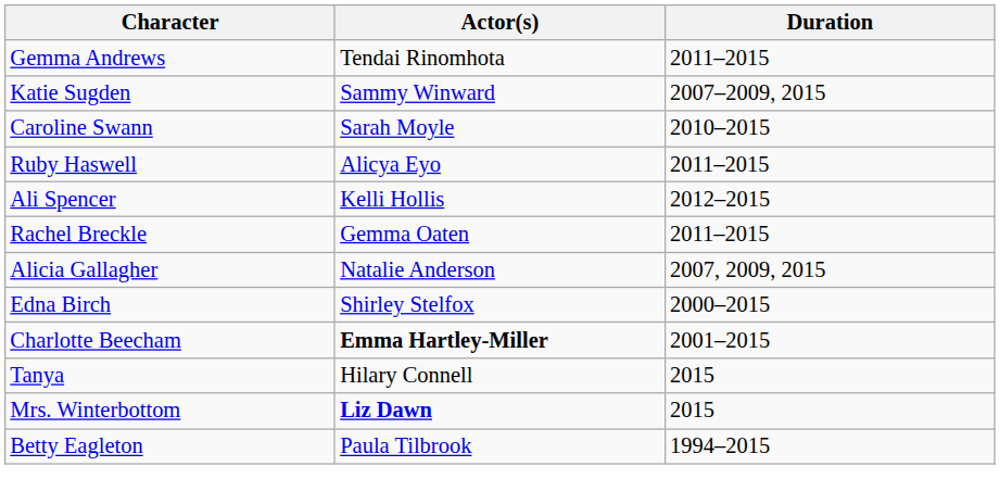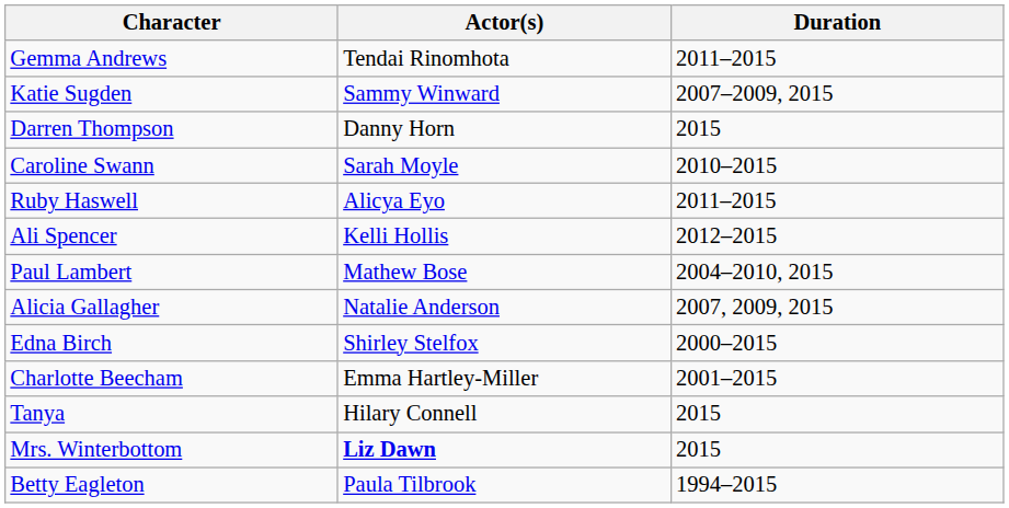 <table class="wikitable">
 <tr>
 <th scope="col" width="230">Character</th>
 <th scope="col" width="230">Actor(s)</th>
 <th scope="col" width="230">Duration</th>
 </tr>
 <tr>
 <td><a href='#'>Gemma Andrews</a></td>
 <td>Tendai Rinomhota</td>
 <td>2011–2015</td>
 </tr>
 <tr>
 <td><a href='#'>Katie Sugden</a></td>
 <td><a href='#'>Sammy Winward</a></td>
 <td>2007–2009, 2015</td>
 </tr>
 <tr>
+<td><a href='#'>Darren Thompson</a></td>
+<td>Danny Horn</td>
+<td>2015</td>
+</tr>
+<tr>
 <td><a href='#'>Caroline Swann</a></td>
 <td><a href='#'>Sarah Moyle</a></td>
 <td>2010–2015</td>
 </tr>
 <tr>
 <td><a href='#'>Ruby Haswell</a></td>
 <td><a href='#'>Alicya Eyo</a></td>
 <td>2011–2015</td>
 </tr>
 <tr>
 <td><a href='#'>Ali Spencer</a></td>
 <td><a href='#'>Kelli Hollis</a></td>
 <td>2012–2015</td>
 </tr>
 <tr>
-<td><a href='#'>Rachel Breckle</a></td>
-<td><a href='#'>Gemma Oaten</a></td>
-<td>2011–2015</td>
+<td><a href='#'>Paul Lambert</a></td>
+<td><a href='#'>Mathew Bose</a></td>
+<td>2004–2010, 2015</td>
 </tr>
 <tr>
 <td><a href='#'>Alicia Gallagher</a></td>
 <td><a href='#'>Natalie Anderson</a></td>
 <td>2007, 2009, 2015</td>
 </tr>
 <tr>
 <td><a href='#'>Edna Birch</a></td>
 <td><a href='#'>Shirley Stelfox</a></td>
 <td>2000–2015</td>
 </tr>
 <tr>
 <td><a href='#'>Charlotte Beecham</a></td>
-<td><strong>Emma Hartley-Miller</strong></td>
+<td>Emma Hartley-Miller</td>
 <td>2001–2015</td>
 </tr>
 <tr>
 <td><a href='#'>Tanya</a></td>
 <td>Hilary Connell</td>
 <td>2015</td>
 </tr>
 <tr>
 <td><a href='#'>Mrs. Winterbottom</a></td>
 <td><strong><a href='#'>Liz Dawn</a></strong></td>
 <td>2015</td>
 </tr>
 <tr>
 <td><a href='#'>Betty Eagleton</a></td>
 <td><a href='#'>Paula Tilbrook</a></td>
 <td>1994–2015</td>
 </tr>
 </table>
